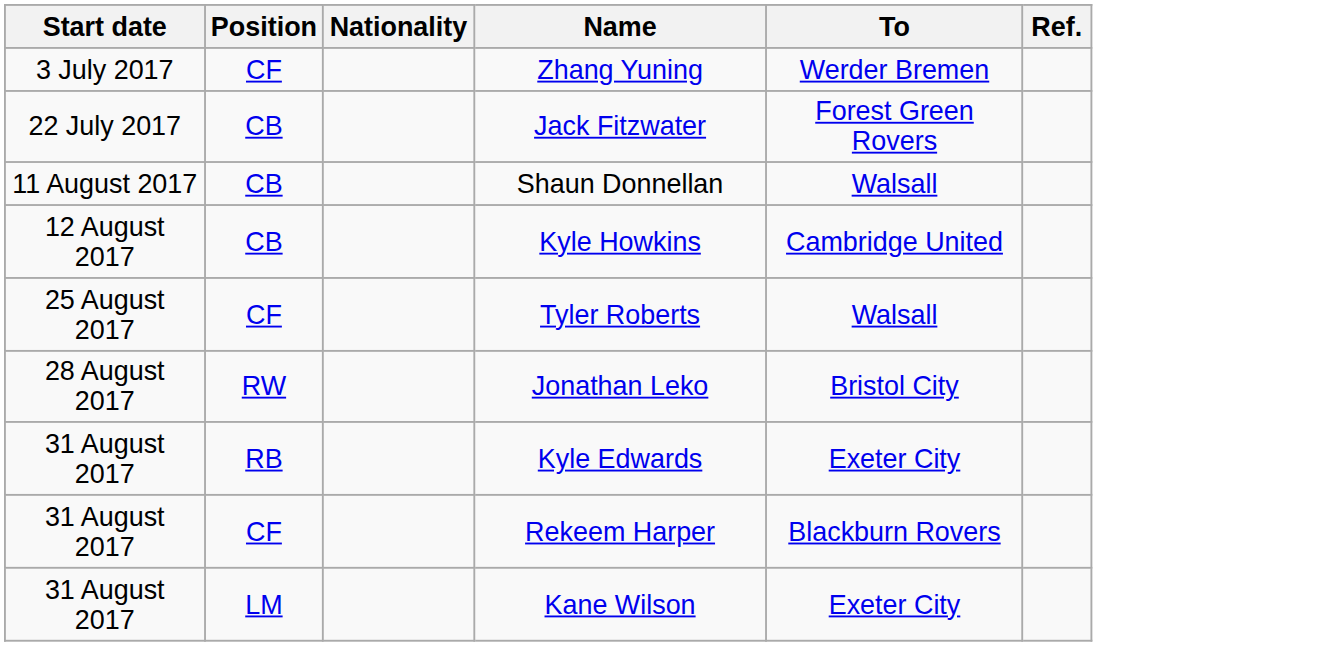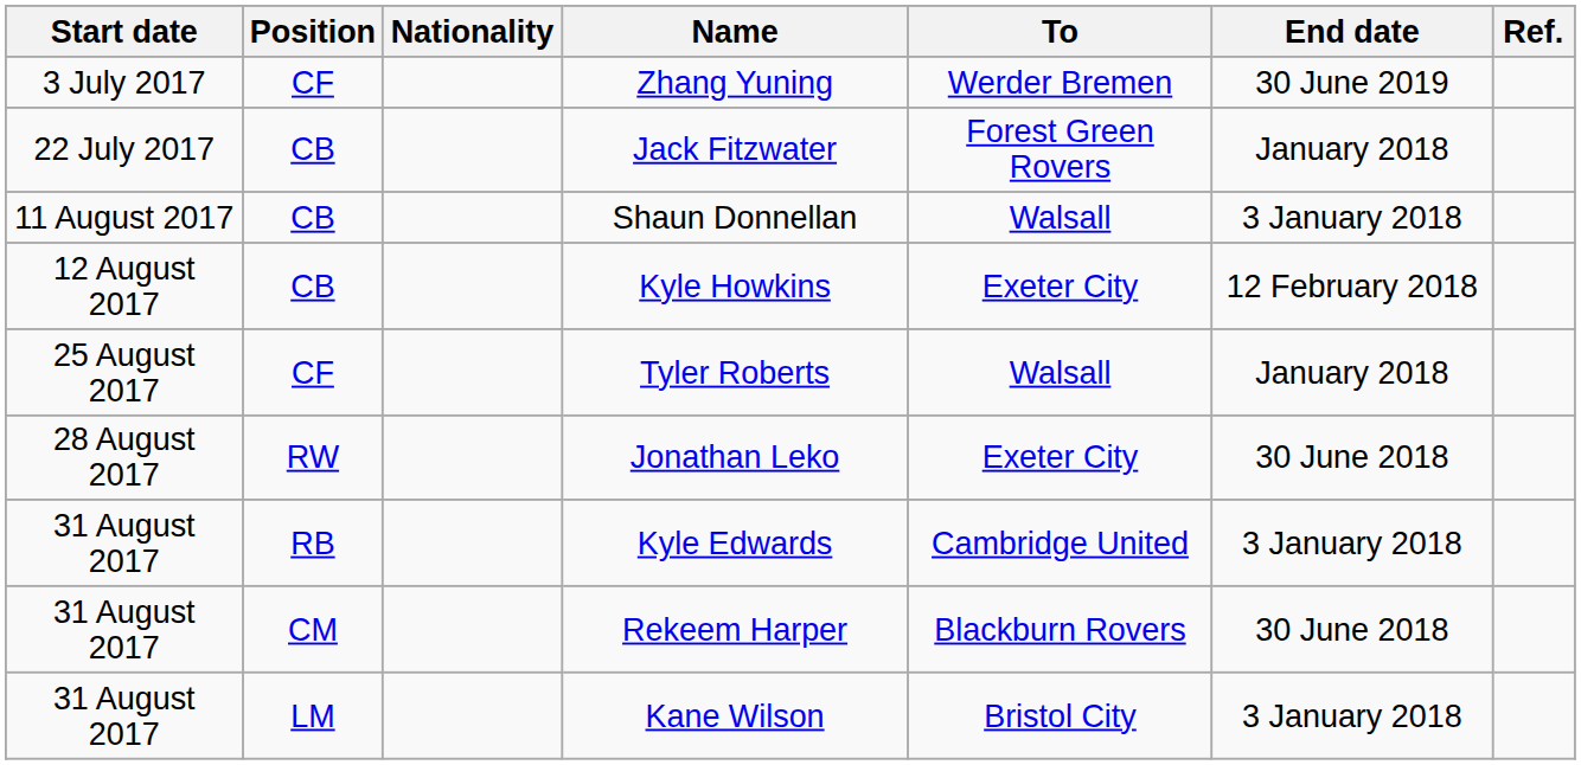 <table class="wikitable"  style="text-align:center; font-size:90%; ">
 <tr>
 <th style="width:100px;">Start date</th>
 <th style="width:50px;">Position</th>
 <th style="width:50px;">Nationality</th>
 <th style="width:150px;">Name</th>
 <th style="width:130px;">To</th>
+<th style="width:120px;">End date</th>
 <th style="width:30px;">Ref.</th>
 </tr>
 <tr>
 <td>3 July 2017</td>
 <td><a href='#'>CF</a></td>
 <td></td>
 <td><a href='#'>Zhang Yuning</a></td>
 <td><a href='#'>Werder Bremen</a></td>
+<td>30 June 2019</td>
 <td></td>
 </tr>
 <tr>
 <td>22 July 2017</td>
 <td><a href='#'>CB</a></td>
 <td></td>
 <td><a href='#'>Jack Fitzwater</a></td>
 <td><a href='#'>Forest Green Rovers</a></td>
+<td>January 2018</td>
 <td></td>
 </tr>
 <tr>
 <td>11 August 2017</td>
 <td><a href='#'>CB</a></td>
 <td></td>
 <td>Shaun Donnellan</td>
 <td><a href='#'>Walsall</a></td>
+<td>3 January 2018</td>
 <td></td>
 </tr>
 <tr>
 <td>12 August 2017</td>
 <td><a href='#'>CB</a></td>
 <td></td>
 <td><a href='#'>Kyle Howkins</a></td>
-<td><a href='#'>Cambridge United</a></td>
+<td><a href='#'>Exeter City</a></td>
+<td>12 February 2018</td>
 <td></td>
 </tr>
 <tr>
 <td>25 August 2017</td>
 <td><a href='#'>CF</a></td>
 <td></td>
 <td><a href='#'>Tyler Roberts</a></td>
 <td><a href='#'>Walsall</a></td>
+<td>January 2018</td>
 <td></td>
 </tr>
 <tr>
 <td>28 August 2017</td>
 <td><a href='#'>RW</a></td>
 <td></td>
 <td><a href='#'>Jonathan Leko</a></td>
-<td><a href='#'>Bristol City</a></td>
+<td><a href='#'>Exeter City</a></td>
+<td>30 June 2018</td>
 <td></td>
 </tr>
 <tr>
 <td>31 August 2017</td>
 <td><a href='#'>RB</a></td>
 <td></td>
 <td><a href='#'>Kyle Edwards</a></td>
-<td><a href='#'>Exeter City</a></td>
+<td><a href='#'>Cambridge United</a></td>
+<td>3 January 2018</td>
 <td></td>
 </tr>
 <tr>
 <td>31 August 2017</td>
-<td><a href='#'>CF</a></td>
+<td><a href='#'>CM</a></td>
 <td></td>
 <td><a href='#'>Rekeem Harper</a></td>
 <td><a href='#'>Blackburn Rovers</a></td>
+<td>30 June 2018</td>
 <td></td>
 </tr>
 <tr>
 <td>31 August 2017</td>
 <td><a href='#'>LM</a></td>
 <td></td>
 <td><a href='#'>Kane Wilson</a></td>
-<td><a href='#'>Exeter City</a></td>
+<td><a href='#'>Bristol City</a></td>
+<td>3 January 2018</td>
 <td></td>
 </tr>
 </table>
